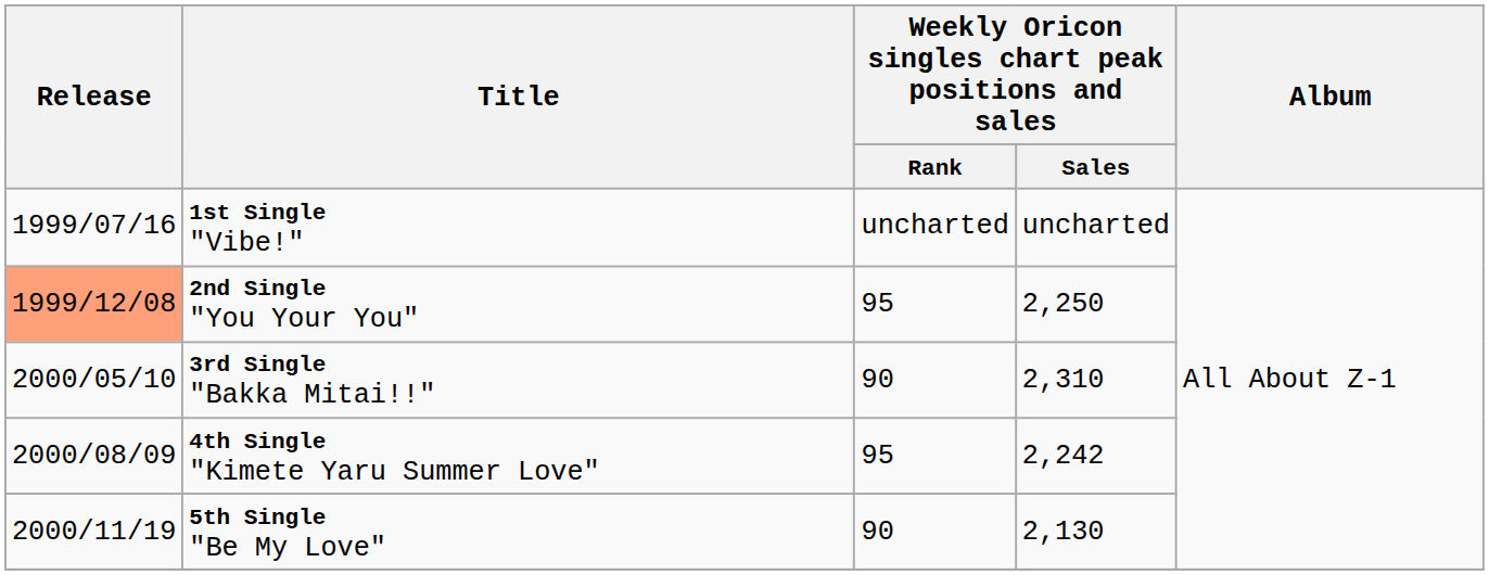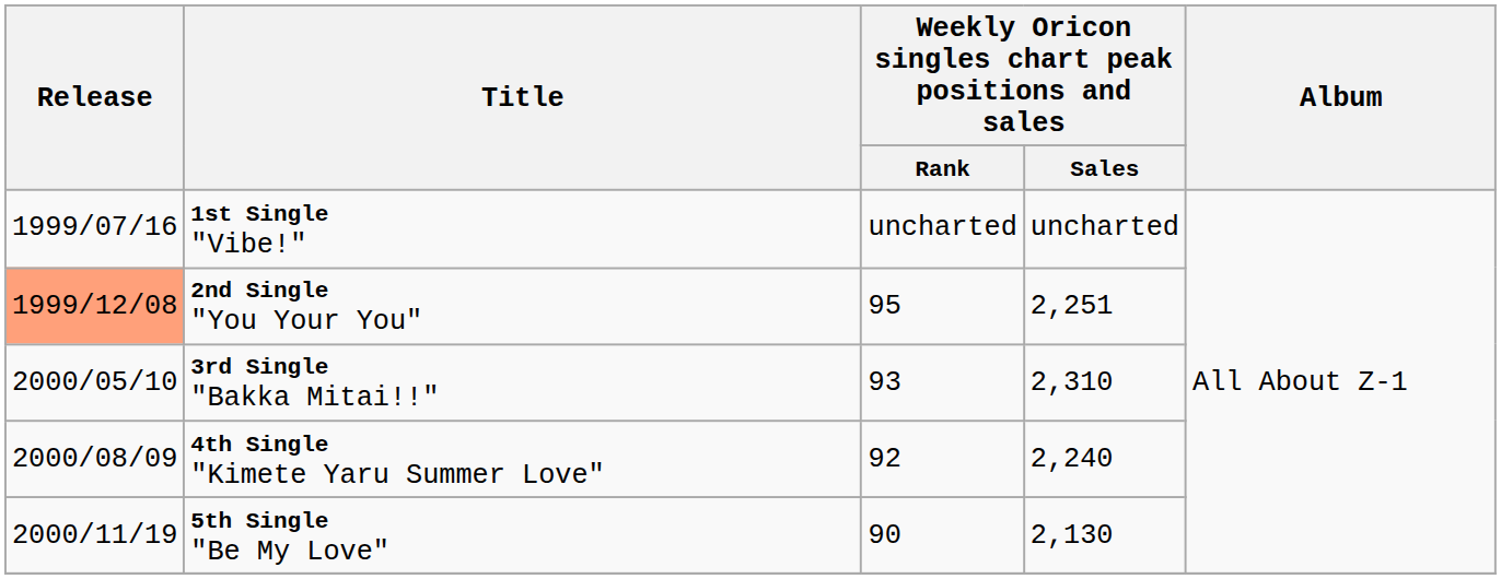 <table class="wikitable">
 <tr>
 <th width="28" rowspan="2">Release</th>
 <th width="313" rowspan="2">Title</th>
 <th colspan="2">Weekly Oricon singles chart peak positions and sales</th>
 <th width="140" rowspan="2">Album</th>
 </tr>
 <tr>
 <th width="40"><small>Rank</small></th>
 <th width="40"><small>Sales</small></th>
 </tr>
 <tr>
 <td>1999/07/16</td>
 <td><small><strong>1st Single</strong></small><br>"Vibe!"</td>
 <td>uncharted</td>
 <td>uncharted</td>
 <td rowspan="5">All About Z-1</td>
 </tr>
 <tr>
 <td style="background: lightsalmon;">1999/12/08</td>
 <td><small><strong>2nd Single</strong></small><br>"You Your You"</td>
 <td>95</td>
-<td>2,250</td>
+<td>2,251</td>
 </tr>
 <tr>
 <td>2000/05/10</td>
 <td><small><strong>3rd Single</strong></small><br>"Bakka Mitai!!"</td>
-<td>90</td>
+<td>93</td>
 <td>2,310</td>
 </tr>
 <tr>
 <td>2000/08/09</td>
 <td><small><strong>4th Single</strong></small><br>"Kimete Yaru Summer Love"</td>
-<td>95</td>
-<td>2,242</td>
+<td>92</td>
+<td>2,240</td>
 </tr>
 <tr>
 <td>2000/11/19</td>
 <td><small><strong>5th Single</strong></small><br>"Be My Love"</td>
 <td>90</td>
 <td>2,130</td>
 </tr>
 <tr>
 </tr>
 </table>
